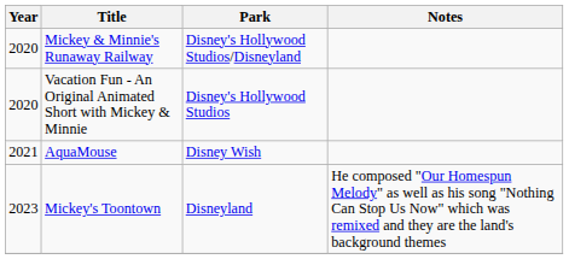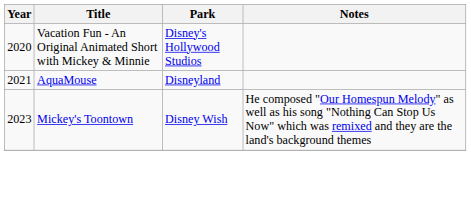 <table class="wikitable sortable">
 <tr>
 <th>Year</th>
 <th>Title</th>
 <th>Park</th>
 <th>Notes</th>
-</tr>
-<tr>
-<td>2020</td>
-<td><a href='#'>Mickey & Minnie's Runaway Railway</a></td>
-<td><a href='#'>Disney's Hollywood Studios</a>/<a href='#'>Disneyland</a></td>
-<td></td>
 </tr>
 <tr>
 <td>2020</td>
 <td>Vacation Fun - An Original Animated Short with Mickey & Minnie</td>
 <td><a href='#'>Disney's Hollywood Studios</a></td>
 <td></td>
 </tr>
 <tr>
 <td>2021</td>
 <td><a href='#'>AquaMouse</a></td>
-<td><a href='#'>Disney Wish</a></td>
+<td><a href='#'>Disneyland</a></td>
 <td></td>
 </tr>
 <tr>
 <td>2023</td>
 <td><a href='#'>Mickey's Toontown</a></td>
-<td><a href='#'>Disneyland</a></td>
+<td><a href='#'>Disney Wish</a></td>
 <td>He composed "<a href='#'>Our Homespun Melody</a>" as well as his song "Nothing Can Stop Us Now" which was <a href='#'>remixed</a> and they are the land's background themes</td>
 </tr>
 <tr>
 </tr>
 </table>
